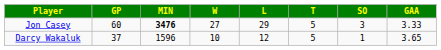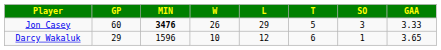 <table class="wikitable sortable">
 <tr>
 <th style="background:green;color:yellow;" width="16%">Player</th>
 <th style="background:green;color:yellow;" width="9%">GP</th>
 <th style="background:green;color:yellow;" width="9%">MIN</th>
 <th style="background:green;color:yellow;" width="9%">W</th>
 <th style="background:green;color:yellow;" width="9%">L</th>
 <th style="background:green;color:yellow;" width="9%">T</th>
 <th style="background:green;color:yellow;" width="9%">SO</th>
 <th style="background:green;color:yellow;" width="9%">GAA</th>
 </tr>
 <tr align="center">
 <td><a href='#'>Jon Casey</a></td>
 <td>60</td>
 <td><strong>3476</strong></td>
-<td>27</td>
+<td>26</td>
 <td>29</td>
 <td>5</td>
 <td>3</td>
 <td>3.33</td>
 </tr>
 <tr align="center">
 <td><a href='#'>Darcy Wakaluk</a></td>
-<td>37</td>
+<td>29</td>
 <td>1596</td>
 <td>10</td>
 <td>12</td>
-<td>5</td>
+<td>6</td>
 <td>1</td>
 <td>3.65</td>
 </tr>
 </table>
